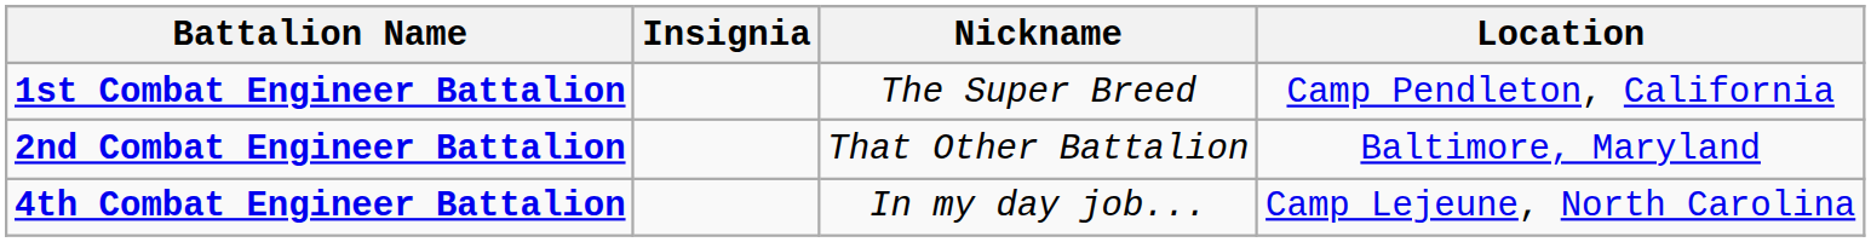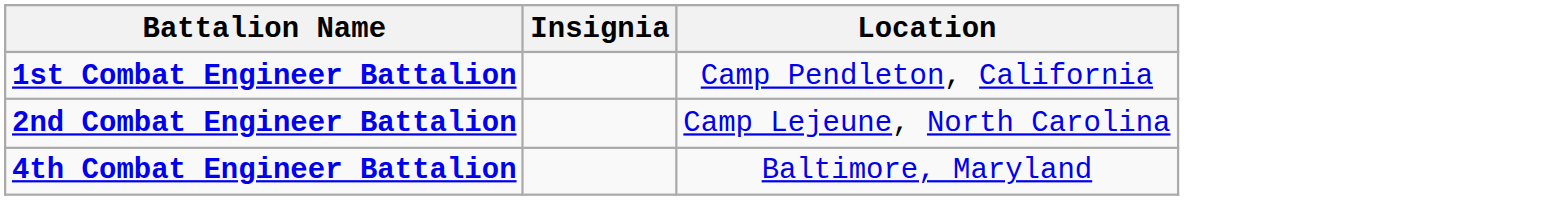 <table class="wikitable sortable" style="text-align:center;">
 <tr style="background:#ccc;">
 <th><strong>Battalion Name</strong></th>
 <th><strong>Insignia</strong></th>
-<th><strong>Nickname</strong></th>
 <th><strong>Location</strong></th>
 </tr>
 <tr>
 <td><strong><a href='#'>1st Combat Engineer Battalion</a></strong></td>
 <td></td>
-<td><em>The Super Breed</em></td>
 <td><a href='#'>Camp Pendleton</a>, <a href='#'>California</a></td>
 </tr>
 <tr>
 <td><strong><a href='#'>2nd Combat Engineer Battalion</a></strong></td>
 <td></td>
-<td><em>That Other Battalion</em></td>
-<td><a href='#'>Baltimore, Maryland</a></td>
+<td><a href='#'>Camp Lejeune</a>, <a href='#'>North Carolina</a></td>
 </tr>
 <tr>
 <td><strong><a href='#'>4th Combat Engineer Battalion</a></strong></td>
 <td></td>
-<td><em>In my day job...</em></td>
-<td><a href='#'>Camp Lejeune</a>, <a href='#'>North Carolina</a></td>
+<td><a href='#'>Baltimore, Maryland</a></td>
 </tr>
 </table>
